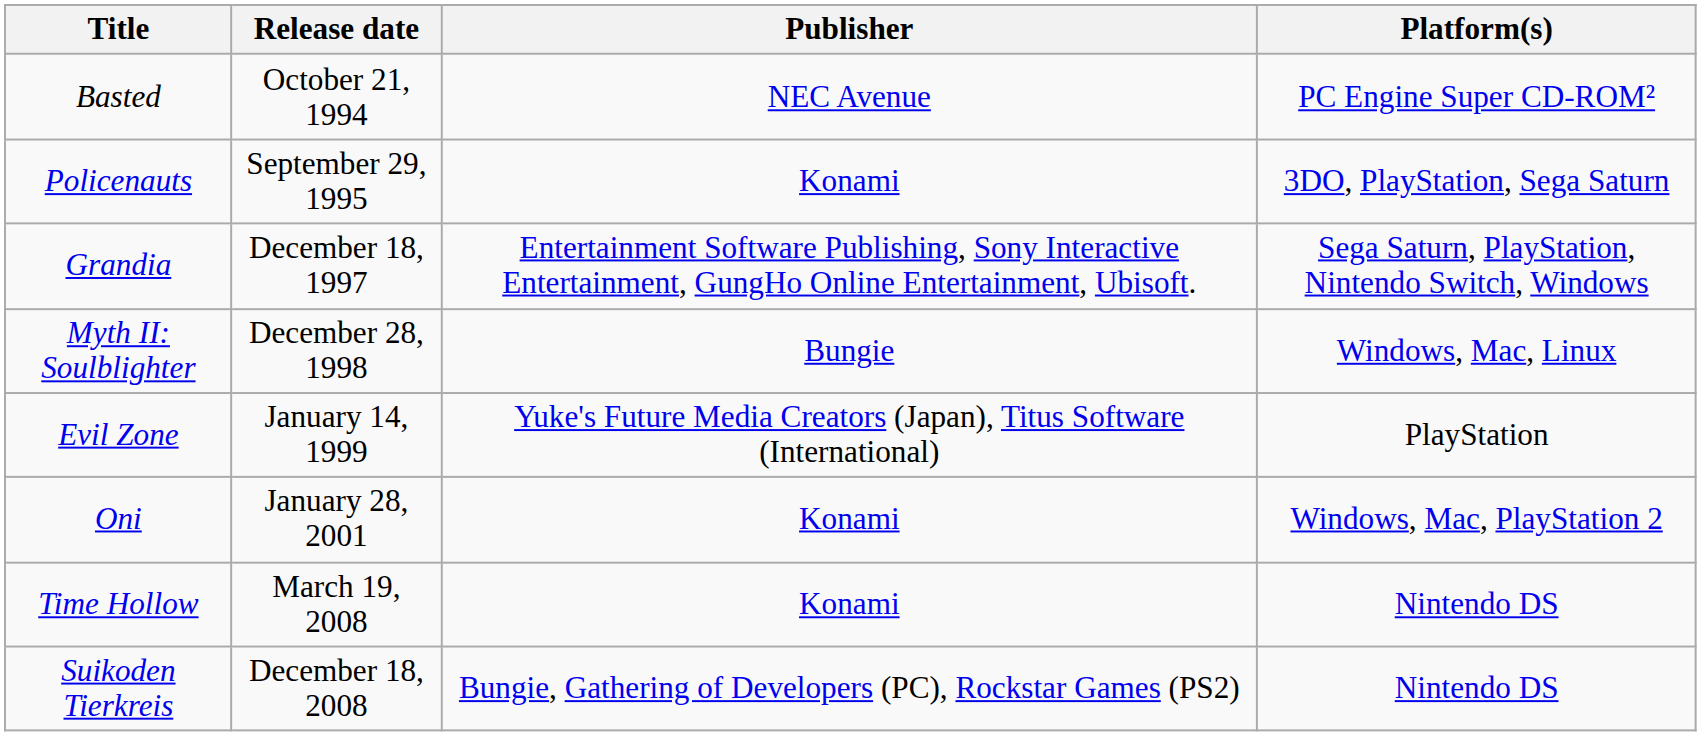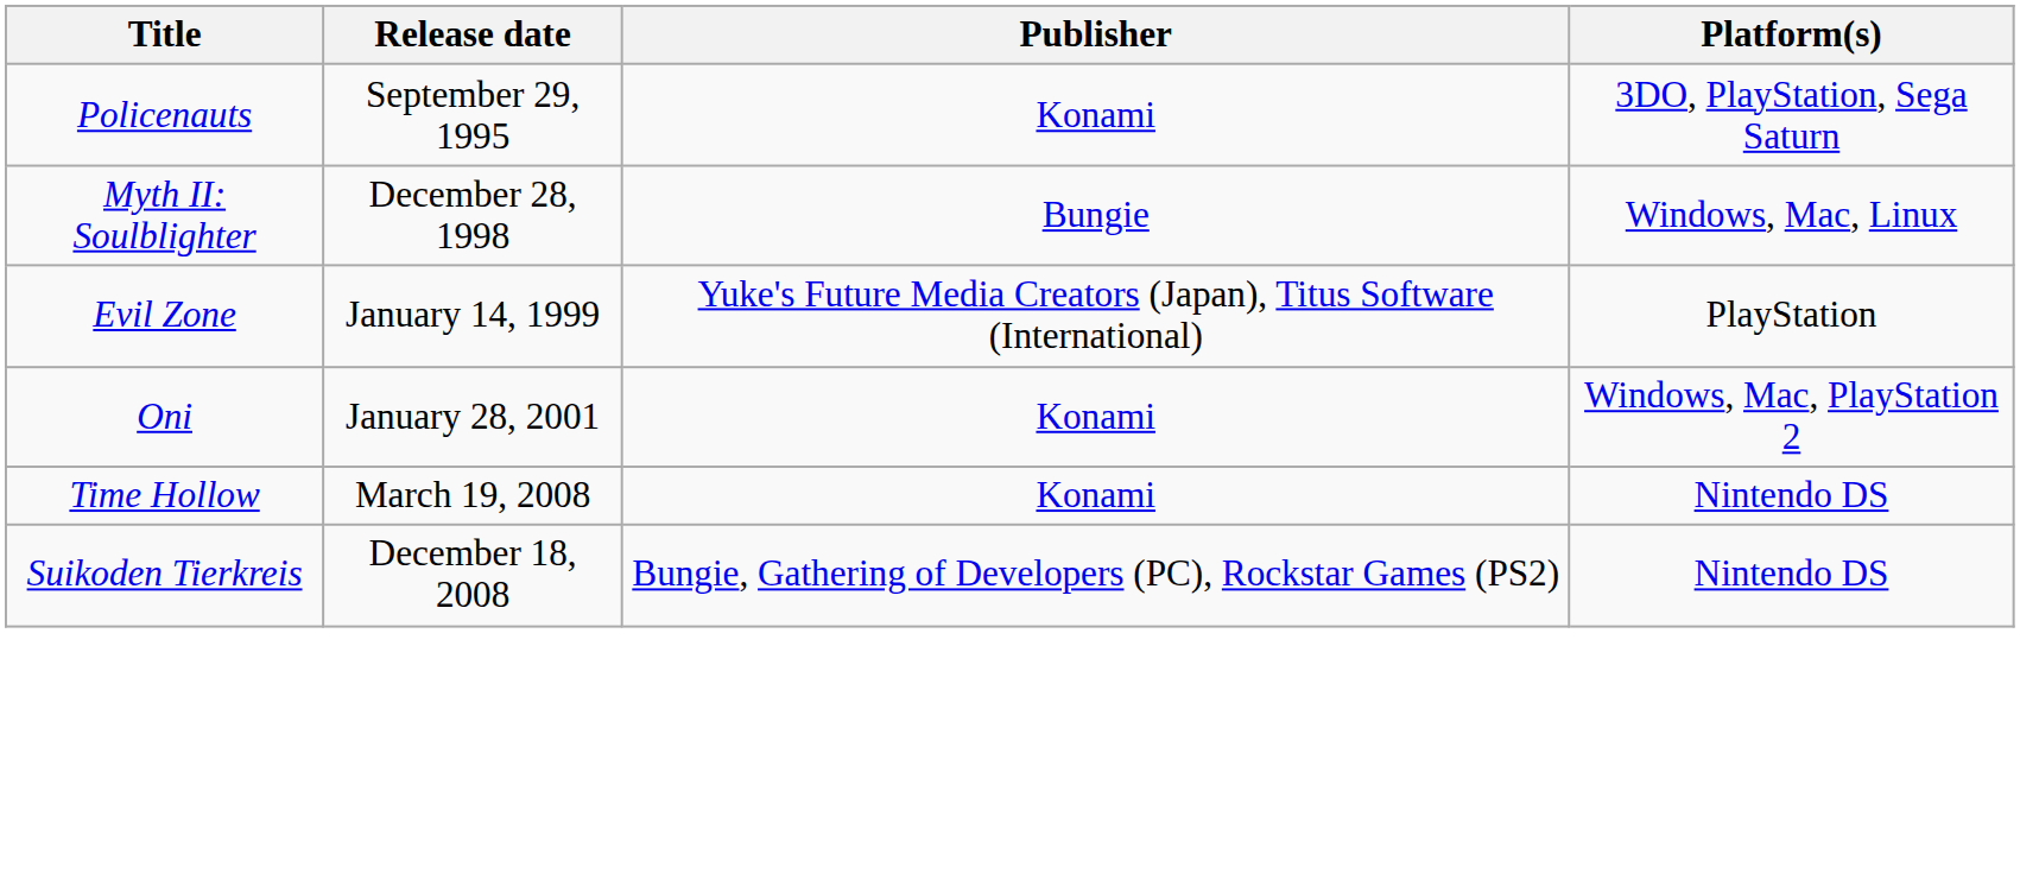 <table class="wikitable sortable" style="text-align:center; margin=auto; ">
 <tr>
 <th scope="col">Title</th>
 <th scope="col">Release date</th>
 <th scope="col" class="unsortable">Publisher</th>
 <th scope="col" class="unsortable">Platform(s)</th>
 </tr>
 <tr>
-<td><em>Basted</em></td>
-<td>October 21, 1994</td>
-<td><a href='#'>NEC Avenue</a></td>
-<td><a href='#'>PC Engine Super CD-ROM²</a></td>
-</tr>
-<tr>
 <td><em><a href='#'>Policenauts</a></em></td>
 <td>September 29, 1995</td>
 <td><a href='#'>Konami</a></td>
 <td><a href='#'>3DO</a>, <a href='#'>PlayStation</a>, <a href='#'>Sega Saturn</a></td>
-</tr>
-<tr>
-<td><em><a href='#'>Grandia</a></em></td>
-<td>December 18, 1997</td>
-<td><a href='#'>Entertainment Software Publishing</a>, <a href='#'>Sony Interactive Entertainment</a>, <a href='#'>GungHo Online Entertainment</a>, <a href='#'>Ubisoft</a>.</td>
-<td><a href='#'>Sega Saturn</a>, <a href='#'>PlayStation</a>, <a href='#'>Nintendo Switch</a>, <a href='#'>Windows</a></td>
 </tr>
 <tr>
 <td><em><a href='#'>Myth II: Soulblighter</a></em></td>
 <td>December 28, 1998</td>
 <td><a href='#'>Bungie</a></td>
 <td><a href='#'>Windows</a>, <a href='#'>Mac</a>, <a href='#'>Linux</a></td>
 </tr>
 <tr>
 <td><em><a href='#'>Evil Zone</a></em></td>
 <td>January 14, 1999</td>
 <td><a href='#'>Yuke's Future Media Creators</a> (Japan), <a href='#'>Titus Software</a> (International)</td>
 <td>PlayStation</td>
 </tr>
 <tr>
 <td><em><a href='#'>Oni</a></em></td>
 <td>January 28, 2001</td>
 <td><a href='#'>Konami</a></td>
 <td><a href='#'>Windows</a>, <a href='#'>Mac</a>, <a href='#'>PlayStation 2</a></td>
 </tr>
 <tr>
 <td><em><a href='#'>Time Hollow</a></em></td>
 <td>March 19, 2008</td>
 <td><a href='#'>Konami</a></td>
 <td><a href='#'>Nintendo DS</a></td>
 </tr>
 <tr>
 <td><em><a href='#'>Suikoden Tierkreis</a></em></td>
 <td>December 18, 2008</td>
 <td><a href='#'>Bungie</a>, <a href='#'>Gathering of Developers</a> (PC), <a href='#'>Rockstar Games</a> (PS2)</td>
 <td><a href='#'>Nintendo DS</a></td>
 </tr>
 </table>
